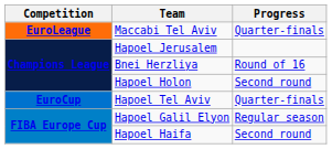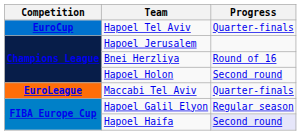 <table class="wikitable sortable">
 <tr>
 <th>Competition</th>
 <th>Team</th>
 <th>Progress</th>
 </tr>
 <tr>
-<td bgcolor=#ff6d09 align=center><strong><a href='#'><span>EuroLeague</span></a></strong></td>
-<td><a href='#'>Maccabi Tel Aviv</a></td>
+<td bgcolor=#0072CE align=center><strong><a href='#'><span>EuroCup</span></a></strong></td>
+<td><a href='#'>Hapoel Tel Aviv</a></td>
 <td><a href='#'>Quarter-finals</a></td>
 </tr>
 <tr>
 <td bgcolor=#071D49 align=center rowspan=3><strong><a href='#'><span>Champions League</span></a></strong></td>
 <td><a href='#'>Hapoel Jerusalem</a></td>
 <td></td>
 </tr>
 <tr>
 <td><a href='#'>Bnei Herzliya</a></td>
 <td><a href='#'>Round of 16</a></td>
 </tr>
 <tr>
 <td><a href='#'>Hapoel Holon</a></td>
 <td><a href='#'>Second round</a></td>
 </tr>
 <tr>
-<td bgcolor=#0072CE align=center><strong><a href='#'><span>EuroCup</span></a></strong></td>
-<td><a href='#'>Hapoel Tel Aviv</a></td>
+<td bgcolor=#ff6d09 align=center><strong><a href='#'><span>EuroLeague</span></a></strong></td>
+<td><a href='#'>Maccabi Tel Aviv</a></td>
 <td><a href='#'>Quarter-finals</a></td>
 </tr>
 <tr>
 <td bgcolor=#0080C8 align=center rowspan=2><strong><a href='#'><span>FIBA Europe Cup</span></a></strong></td>
 <td><a href='#'>Hapoel Galil Elyon</a></td>
 <td><a href='#'>Regular season</a></td>
 </tr>
 <tr>
 <td><a href='#'>Hapoel Haifa</a></td>
-<td><a href='#'>Second round</a></td>
+<td style="background: lavender;"><a href='#'>Second round</a></td>
 </tr>
 </table>
